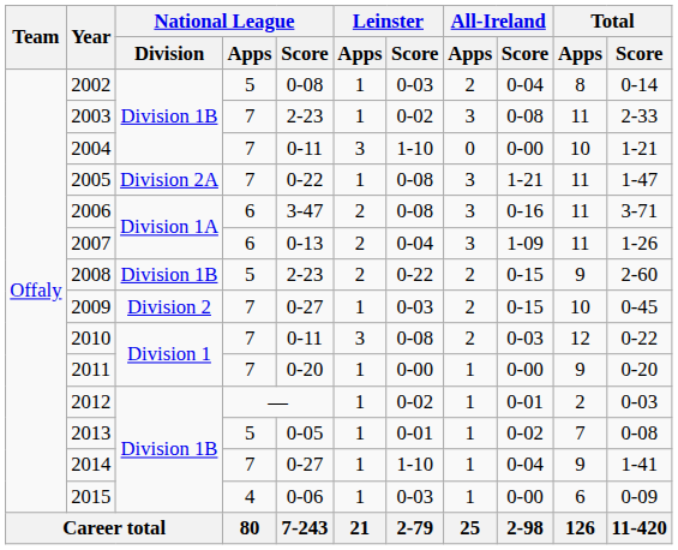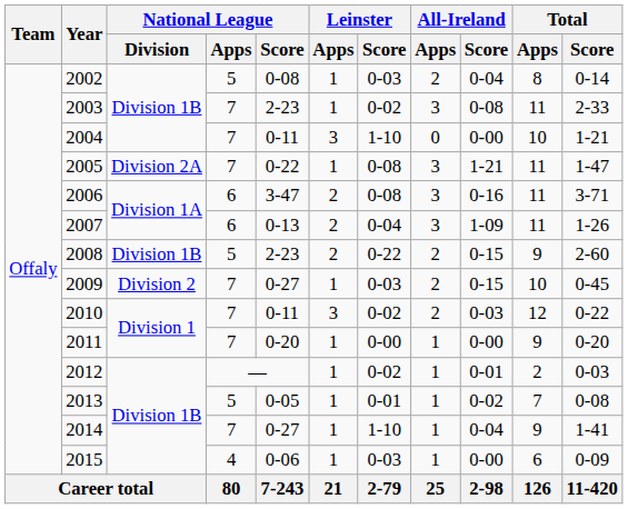 <table class="wikitable" style="text-align:center">
 <tr>
 <th rowspan="2">Team</th>
 <th rowspan="2">Year</th>
 <th colspan="3"><a href='#'>National League</a></th>
 <th colspan="2"><a href='#'>Leinster</a></th>
 <th colspan="2"><a href='#'>All-Ireland</a></th>
 <th colspan="2">Total</th>
 </tr>
 <tr>
 <th>Division</th>
 <th>Apps</th>
 <th>Score</th>
 <th>Apps</th>
 <th>Score</th>
 <th>Apps</th>
 <th>Score</th>
 <th>Apps</th>
 <th>Score</th>
 </tr>
 <tr>
 <td rowspan="14"><a href='#'>Offaly</a></td>
 <td>2002</td>
 <td rowspan="3"><a href='#'>Division 1B</a></td>
 <td>5</td>
 <td>0-08</td>
 <td>1</td>
 <td>0-03</td>
 <td>2</td>
 <td>0-04</td>
 <td>8</td>
 <td>0-14</td>
 </tr>
 <tr>
 <td>2003</td>
 <td>7</td>
 <td>2-23</td>
 <td>1</td>
 <td>0-02</td>
 <td>3</td>
 <td>0-08</td>
 <td>11</td>
 <td>2-33</td>
 </tr>
 <tr>
 <td>2004</td>
 <td>7</td>
 <td>0-11</td>
 <td>3</td>
 <td>1-10</td>
 <td>0</td>
 <td>0-00</td>
 <td>10</td>
 <td>1-21</td>
 </tr>
 <tr>
 <td>2005</td>
 <td rowspan="1"><a href='#'>Division 2A</a></td>
 <td>7</td>
 <td>0-22</td>
 <td>1</td>
 <td>0-08</td>
 <td>3</td>
 <td>1-21</td>
 <td>11</td>
 <td>1-47</td>
 </tr>
 <tr>
 <td>2006</td>
 <td rowspan="2"><a href='#'>Division 1A</a></td>
 <td>6</td>
 <td>3-47</td>
 <td>2</td>
 <td>0-08</td>
 <td>3</td>
 <td>0-16</td>
 <td>11</td>
 <td>3-71</td>
 </tr>
 <tr>
 <td>2007</td>
 <td>6</td>
 <td>0-13</td>
 <td>2</td>
 <td>0-04</td>
 <td>3</td>
 <td>1-09</td>
 <td>11</td>
 <td>1-26</td>
 </tr>
 <tr>
 <td>2008</td>
 <td rowspan="1"><a href='#'>Division 1B</a></td>
 <td>5</td>
 <td>2-23</td>
 <td>2</td>
 <td>0-22</td>
 <td>2</td>
 <td>0-15</td>
 <td>9</td>
 <td>2-60</td>
 </tr>
 <tr>
 <td>2009</td>
 <td rowspan="1"><a href='#'>Division 2</a></td>
 <td>7</td>
 <td>0-27</td>
 <td>1</td>
 <td>0-03</td>
 <td>2</td>
 <td>0-15</td>
 <td>10</td>
 <td>0-45</td>
 </tr>
 <tr>
 <td>2010</td>
 <td rowspan="2"><a href='#'>Division 1</a></td>
 <td>7</td>
 <td>0-11</td>
 <td>3</td>
-<td>0-08</td>
+<td>0-02</td>
 <td>2</td>
 <td>0-03</td>
 <td>12</td>
 <td>0-22</td>
 </tr>
 <tr>
 <td>2011</td>
 <td>7</td>
 <td>0-20</td>
 <td>1</td>
 <td>0-00</td>
 <td>1</td>
 <td>0-00</td>
 <td>9</td>
 <td>0-20</td>
 </tr>
 <tr>
 <td>2012</td>
 <td rowspan="4"><a href='#'>Division 1B</a></td>
 <td colspan=2>—</td>
 <td>1</td>
 <td>0-02</td>
 <td>1</td>
 <td>0-01</td>
 <td>2</td>
 <td>0-03</td>
 </tr>
 <tr>
 <td>2013</td>
 <td>5</td>
 <td>0-05</td>
 <td>1</td>
 <td>0-01</td>
 <td>1</td>
 <td>0-02</td>
 <td>7</td>
 <td>0-08</td>
 </tr>
 <tr>
 <td>2014</td>
 <td>7</td>
 <td>0-27</td>
 <td>1</td>
 <td>1-10</td>
 <td>1</td>
 <td>0-04</td>
 <td>9</td>
 <td>1-41</td>
 </tr>
 <tr>
 <td>2015</td>
 <td>4</td>
 <td>0-06</td>
 <td>1</td>
 <td>0-03</td>
 <td>1</td>
 <td>0-00</td>
 <td>6</td>
 <td>0-09</td>
 </tr>
 <tr>
 <th colspan="3">Career total</th>
 <th>80</th>
 <th>7-243</th>
 <th>21</th>
 <th>2-79</th>
 <th>25</th>
 <th>2-98</th>
 <th>126</th>
 <th>11-420</th>
 </tr>
 </table>
